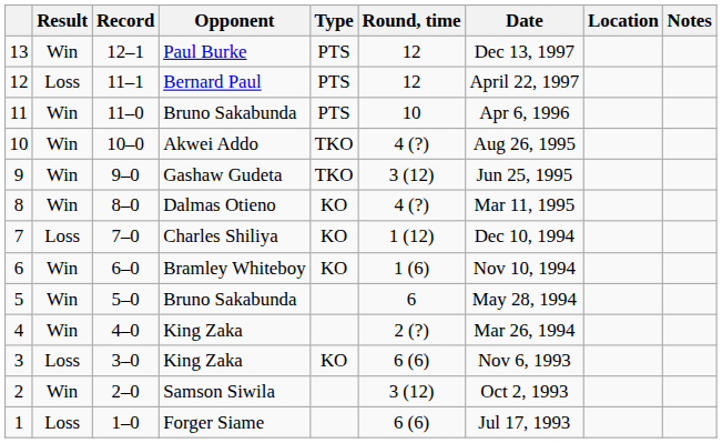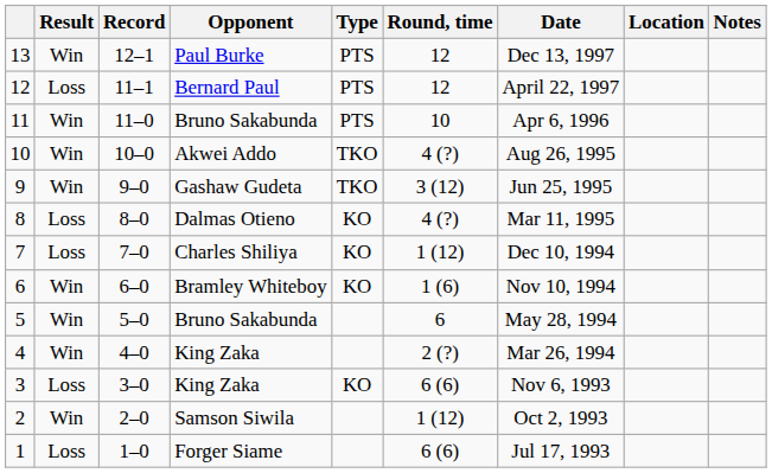 <table class="wikitable" style="text-align:center; font-size:95%">
 <tr>
 <th></th>
 <th>Result</th>
 <th>Record</th>
 <th>Opponent</th>
 <th>Type</th>
 <th>Round, time</th>
 <th>Date</th>
 <th>Location</th>
 <th>Notes</th>
 </tr>
 <tr>
 <td>13</td>
 <td>Win</td>
 <td>12–1</td>
 <td style="text-align:left;"> <a href='#'>Paul Burke</a></td>
 <td>PTS</td>
 <td>12</td>
 <td>Dec 13, 1997</td>
 <td style="text-align:left;"> </td>
 <td style="text-align:left;"></td>
 </tr>
 <tr>
 <td>12</td>
 <td>Loss</td>
 <td>11–1</td>
 <td style="text-align:left;"> <a href='#'>Bernard Paul</a></td>
 <td>PTS</td>
 <td>12</td>
 <td>April 22, 1997</td>
 <td style="text-align:left;"> </td>
 <td style="text-align:left;"></td>
 </tr>
 <tr>
 <td>11</td>
 <td>Win</td>
 <td>11–0</td>
 <td style="text-align:left;"> Bruno Sakabunda</td>
 <td>PTS</td>
 <td>10</td>
 <td>Apr 6, 1996</td>
 <td style="text-align:left;"> </td>
 <td></td>
 </tr>
 <tr>
 <td>10</td>
 <td>Win</td>
 <td>10–0</td>
 <td style="text-align:left;"> Akwei Addo</td>
 <td>TKO</td>
 <td>4 (?)</td>
 <td>Aug 26, 1995</td>
 <td style="text-align:left;"> </td>
 <td></td>
 </tr>
 <tr>
 <td>9</td>
 <td>Win</td>
 <td>9–0</td>
 <td style="text-align:left;"> Gashaw Gudeta</td>
 <td>TKO</td>
 <td>3 (12)</td>
 <td>Jun 25, 1995</td>
 <td style="text-align:left;"> </td>
 <td style="text-align:left;"></td>
 </tr>
 <tr>
 <td>8</td>
-<td>Win</td>
+<td>Loss</td>
 <td>8–0</td>
 <td style="text-align:left;"> Dalmas Otieno</td>
 <td>KO</td>
 <td>4 (?)</td>
 <td>Mar 11, 1995</td>
 <td style="text-align:left;"> </td>
 <td></td>
 </tr>
 <tr>
 <td>7</td>
 <td>Loss</td>
 <td>7–0</td>
 <td style="text-align:left;"> Charles Shiliya</td>
 <td>KO</td>
 <td>1 (12)</td>
 <td>Dec 10, 1994</td>
 <td style="text-align:left;"> </td>
 <td style="text-align:left;"></td>
 </tr>
 <tr>
 <td>6</td>
 <td>Win</td>
 <td>6–0</td>
 <td style="text-align:left;"> Bramley Whiteboy</td>
 <td>KO</td>
 <td>1 (6)</td>
 <td>Nov 10, 1994</td>
 <td style="text-align:left;"> </td>
 <td></td>
 </tr>
 <tr>
 <td>5</td>
 <td>Win</td>
 <td>5–0</td>
 <td style="text-align:left;"> Bruno Sakabunda</td>
 <td></td>
 <td>6</td>
 <td>May 28, 1994</td>
 <td style="text-align:left;"> </td>
 <td></td>
 </tr>
 <tr>
 <td>4</td>
 <td>Win</td>
 <td>4–0</td>
 <td style="text-align:left;"> King Zaka</td>
 <td></td>
 <td>2 (?)</td>
 <td>Mar 26, 1994</td>
 <td style="text-align:left;"> </td>
 <td></td>
 </tr>
 <tr>
 <td>3</td>
 <td>Loss</td>
 <td>3–0</td>
 <td style="text-align:left;"> King Zaka</td>
 <td>KO</td>
 <td>6 (6)</td>
 <td>Nov 6, 1993</td>
 <td style="text-align:left;"> </td>
 <td></td>
 </tr>
 <tr>
 <td>2</td>
 <td>Win</td>
 <td>2–0</td>
 <td style="text-align:left;"> Samson Siwila</td>
 <td></td>
-<td>3 (12)</td>
+<td>1 (12)</td>
 <td>Oct 2, 1993</td>
 <td style="text-align:left;"> </td>
 <td style="text-align:left;"></td>
 </tr>
 <tr>
 <td>1</td>
 <td>Loss</td>
 <td>1–0</td>
 <td style="text-align:left;"> Forger Siame</td>
 <td></td>
 <td>6 (6)</td>
 <td>Jul 17, 1993</td>
 <td style="text-align:left;"> </td>
 <td></td>
 </tr>
 </table>
